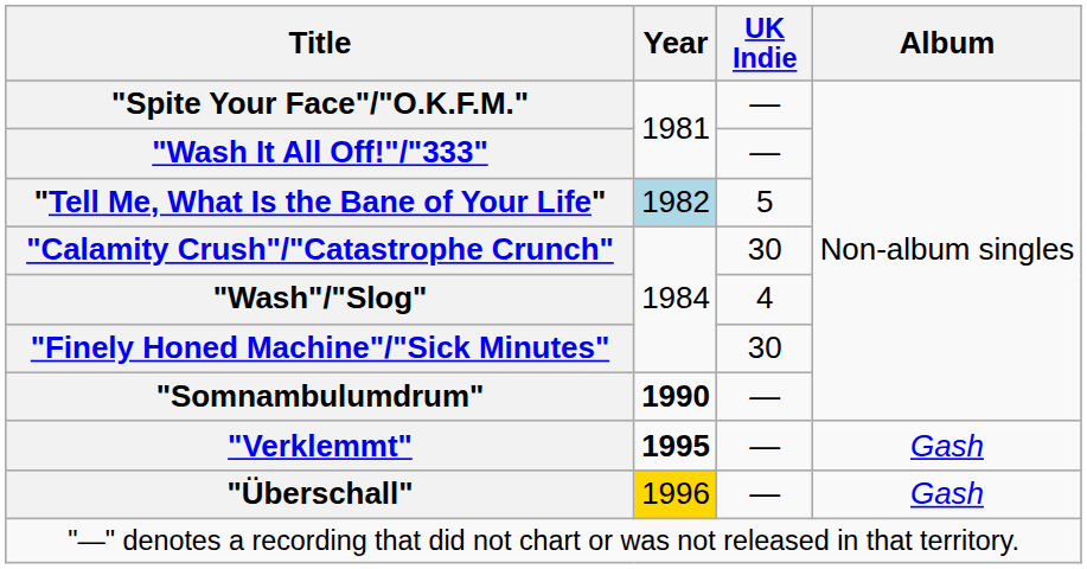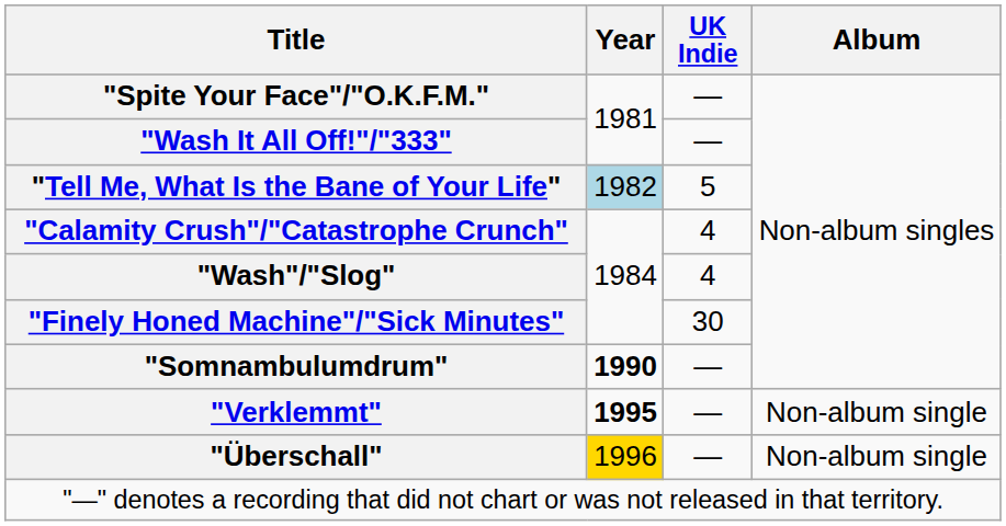 <table class="wikitable plainrowheaders" style="text-align:center;">
 <tr>
 <th scope="col" rowspan="1" style="width:20em;">Title</th>
 <th scope="col" rowspan="1">Year</th>
 <th scope="col" rowspan="1" style="width:3em;font-size:90%;"><a href='#'>UK Indie</a><br></th>
 <th scope="col" rowspan="1">Album</th>
 </tr>
 <tr>
 <th scope="row">"Spite Your Face"/"O.K.F.M."</th>
 <td rowspan="2">1981</td>
 <td>—</td>
 <td rowspan="7">Non-album singles</td>
 </tr>
 <tr>
 <th scope="row"><a href='#'>"Wash It All Off!"/"333"</a></th>
 <td>—</td>
 </tr>
 <tr>
 <th scope="row">"<a href='#'>Tell Me, What Is the Bane of Your Life</a>"</th>
 <td rowspan="1" style="background: lightblue;">1982</td>
 <td>5</td>
 </tr>
 <tr>
 <th scope="row"><a href='#'>"Calamity Crush"/"Catastrophe Crunch"</a></th>
 <td rowspan="3">1984</td>
-<td>30</td>
+<td>4</td>
 </tr>
 <tr>
 <th scope="row">"Wash"/"Slog"</th>
 <td>4</td>
 </tr>
 <tr>
 <th scope="row"><a href='#'>"Finely Honed Machine"/"Sick Minutes"</a></th>
 <td>30</td>
 </tr>
 <tr>
 <th scope="row">"Somnambulumdrum"</th>
 <td rowspan="1"><strong>1990</strong></td>
 <td>—</td>
 </tr>
 <tr>
 <th scope="row"><a href='#'>"Verklemmt"</a></th>
 <td rowspan="1"><strong>1995</strong></td>
 <td>—</td>
-<td><em><a href='#'>Gash</a></em></td>
+<td>Non-album single</td>
 </tr>
 <tr>
 <th scope="row">"Überschall"</th>
 <td rowspan="1" style="background: gold;">1996</td>
 <td>—</td>
-<td><em><a href='#'>Gash</a></em></td>
+<td>Non-album single</td>
 </tr>
 <tr>
 <td colspan="14" style="font-size:90%">"—" denotes a recording that did not chart or was not released in that territory.</td>
 </tr>
 </table>
